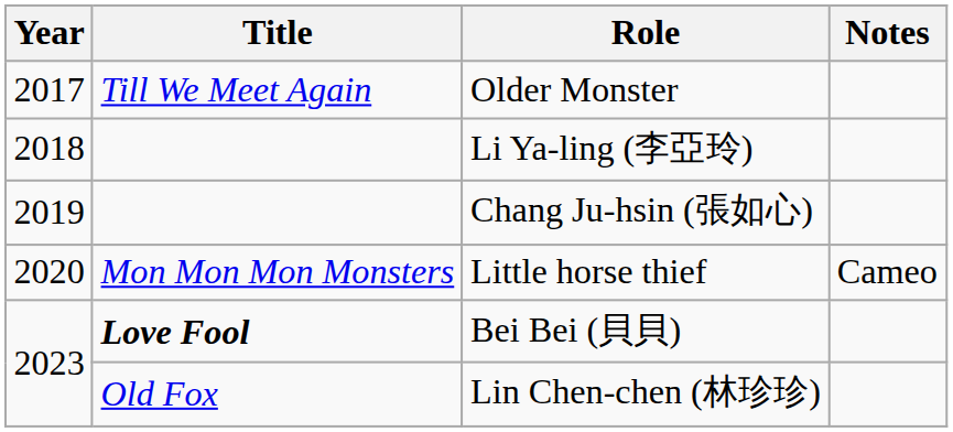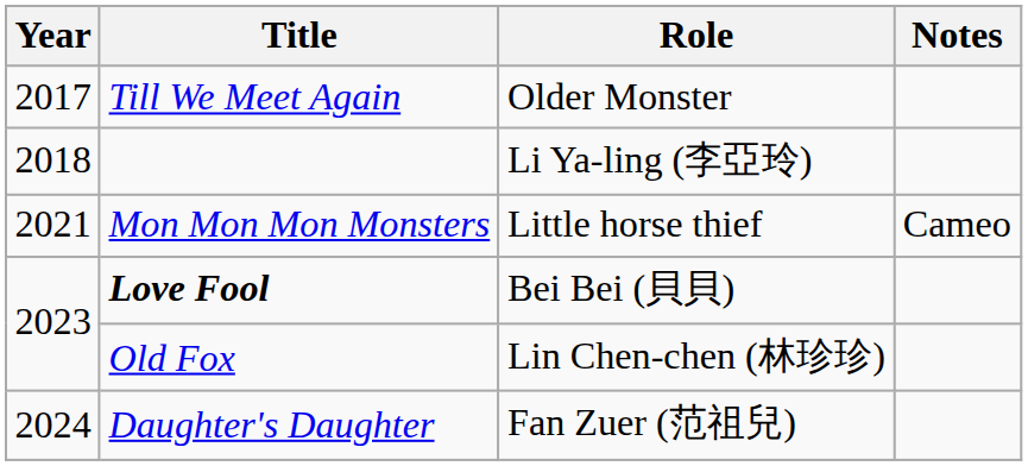 <table class="wikitable">
 <tr>
 <th>Year</th>
 <th>Title</th>
 <th>Role</th>
 <th>Notes</th>
 </tr>
 <tr>
 <td>2017</td>
 <td><em><a href='#'>Till We Meet Again</a></em></td>
 <td>Older Monster</td>
 <td></td>
 </tr>
 <tr>
 <td>2018</td>
 <td><em></em></td>
 <td>Li Ya-ling (李亞玲)</td>
 <td></td>
 </tr>
 <tr>
-<td>2019</td>
-<td><em></em></td>
-<td>Chang Ju-hsin (張如心)</td>
-<td></td>
-</tr>
-<tr>
-<td>2020</td>
+<td>2021</td>
 <td><em><a href='#'>Mon Mon Mon Monsters</a></em></td>
 <td>Little horse thief</td>
 <td>Cameo</td>
 </tr>
 <tr>
 <td rowspan="2">2023</td>
 <td><strong><em>Love Fool</em></strong></td>
 <td>Bei Bei (貝貝)</td>
 <td></td>
 </tr>
 <tr>
 <td><em><a href='#'>Old Fox</a></em></td>
 <td>Lin Chen-chen (林珍珍)</td>
 <td></td>
 </tr>
+<tr>
+<td>2024</td>
+<td><em><a href='#'>Daughter's Daughter</a></em></td>
+<td>Fan Zuer (范祖兒)</td>
+<td></td>
+</tr>
 </table>
